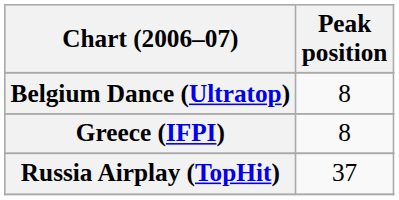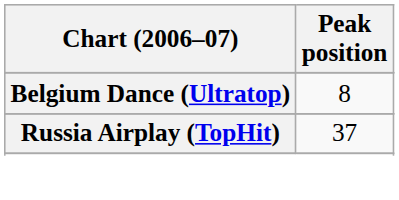 <table class="wikitable sortable plainrowheaders">
 <tr>
 <th>Chart (2006–07)</th>
 <th>Peak<br>position</th>
 </tr>
 <tr>
 </tr>
 <tr>
 <th scope="row">Belgium Dance (<a href='#'>Ultratop</a>)</th>
 <td align="center">8</td>
 </tr>
 <tr>
 </tr>
 <tr>
 </tr>
 <tr>
 </tr>
 <tr>
-<th scope="row">Greece (<a href='#'>IFPI</a>)</th>
-<td align="center">8</td>
-</tr>
-<tr>
 </tr>
 <tr>
 <th scope="row">Russia Airplay (<a href='#'>TopHit</a>)</th>
 <td align="center">37</td>
 </tr>
 <tr>
 </tr>
 <tr>
 </tr>
 <tr>
 </tr>
 <tr>
 </tr>
 </table>
